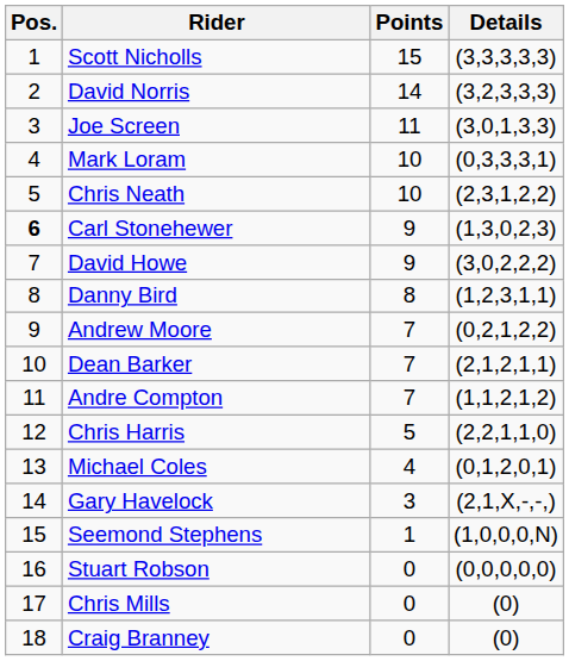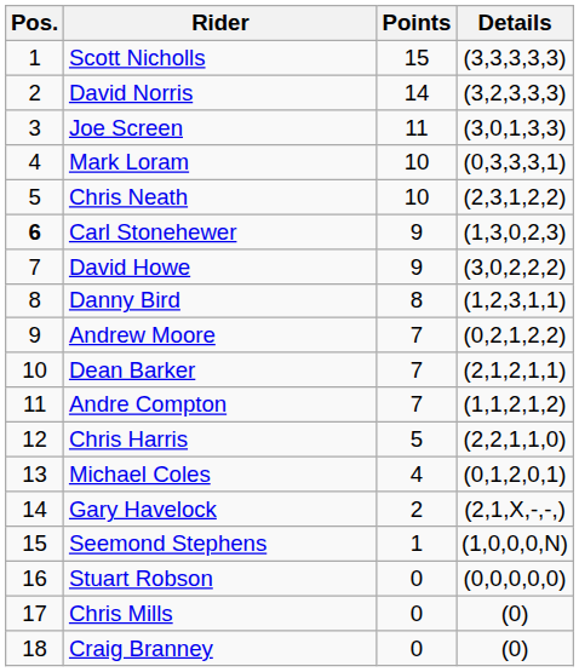 <table class=wikitable style="font-size:93%;">
 <tr>
 <th width=25px>Pos.</th>
 <th width=200px>Rider</th>
 <th width=40px>Points</th>
 <th width=70px>Details</th>
 </tr>
 <tr align=center >
 <td>1</td>
 <td align=left><a href='#'>Scott Nicholls</a></td>
 <td>15</td>
 <td>(3,3,3,3,3)</td>
 </tr>
 <tr align=center >
 <td>2</td>
 <td align=left><a href='#'>David Norris</a></td>
 <td>14</td>
 <td>(3,2,3,3,3)</td>
 </tr>
 <tr align=center >
 <td>3</td>
 <td align=left><a href='#'>Joe Screen</a></td>
 <td>11</td>
 <td>(3,0,1,3,3)</td>
 </tr>
 <tr align=center >
 <td>4</td>
 <td align=left><a href='#'>Mark Loram</a></td>
 <td>10</td>
 <td>(0,3,3,3,1)</td>
 </tr>
 <tr align=center>
 <td>5</td>
 <td align=left><a href='#'>Chris Neath</a></td>
 <td>10</td>
 <td>(2,3,1,2,2)</td>
 </tr>
 <tr align=center>
 <td><strong>6</strong></td>
 <td align=left><a href='#'>Carl Stonehewer</a></td>
 <td>9</td>
 <td>(1,3,0,2,3)</td>
 </tr>
 <tr align=center>
 <td>7</td>
 <td align=left><a href='#'>David Howe</a></td>
 <td>9</td>
 <td>(3,0,2,2,2)</td>
 </tr>
 <tr align=center>
 <td>8</td>
 <td align=left><a href='#'>Danny Bird</a></td>
 <td>8</td>
 <td>(1,2,3,1,1)</td>
 </tr>
 <tr align=center>
 <td>9</td>
 <td align=left><a href='#'>Andrew Moore</a></td>
 <td>7</td>
 <td>(0,2,1,2,2)</td>
 </tr>
 <tr align=center>
 <td>10</td>
 <td align=left><a href='#'>Dean Barker</a></td>
 <td>7</td>
 <td>(2,1,2,1,1)</td>
 </tr>
 <tr align=center>
 <td>11</td>
 <td align=left><a href='#'>Andre Compton</a></td>
 <td>7</td>
 <td>(1,1,2,1,2)</td>
 </tr>
 <tr align=center>
 <td>12</td>
 <td align=left><a href='#'>Chris Harris</a></td>
 <td>5</td>
 <td>(2,2,1,1,0)</td>
 </tr>
 <tr align=center>
 <td>13</td>
 <td align=left><a href='#'>Michael Coles</a></td>
 <td>4</td>
 <td>(0,1,2,0,1)</td>
 </tr>
 <tr align=center>
 <td>14</td>
 <td align=left><a href='#'>Gary Havelock</a></td>
-<td>3</td>
+<td>2</td>
 <td>(2,1,X,-,-,)</td>
 </tr>
 <tr align=center>
 <td>15</td>
 <td align=left><a href='#'>Seemond Stephens</a></td>
 <td>1</td>
 <td>(1,0,0,0,N)</td>
 </tr>
 <tr align=center>
 <td>16</td>
 <td align=left><a href='#'>Stuart Robson</a></td>
 <td>0</td>
 <td>(0,0,0,0,0)</td>
 </tr>
 <tr align=center>
 <td>17</td>
 <td align=left><a href='#'>Chris Mills</a></td>
 <td>0</td>
 <td>(0)</td>
 </tr>
 <tr align=center>
 <td>18</td>
 <td align=left><a href='#'>Craig Branney</a></td>
 <td>0</td>
 <td>(0)</td>
 </tr>
 </table>
